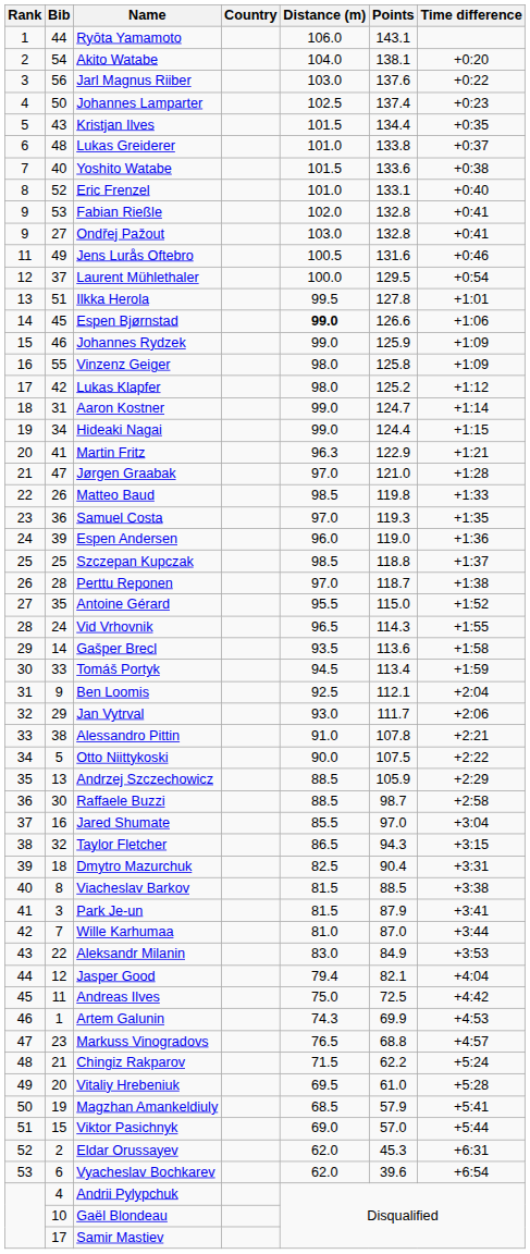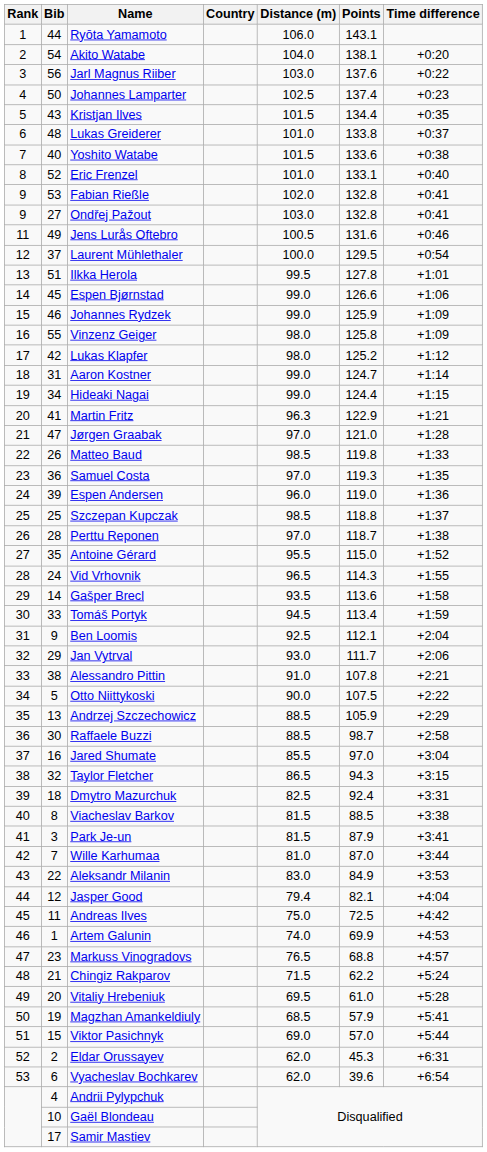 <table class="wikitable sortable" style="text-align:center">
 <tr>
 <th>Rank</th>
 <th>Bib</th>
 <th>Name</th>
 <th>Country</th>
 <th>Distance (m)</th>
 <th>Points</th>
 <th>Time difference</th>
 </tr>
 <tr>
 <td>1</td>
 <td>44</td>
 <td align=left><a href='#'>Ryōta Yamamoto</a></td>
 <td align=left></td>
 <td>106.0</td>
 <td>143.1</td>
 <td></td>
 </tr>
 <tr>
 <td>2</td>
 <td>54</td>
 <td align=left><a href='#'>Akito Watabe</a></td>
 <td align=left></td>
 <td>104.0</td>
 <td>138.1</td>
 <td>+0:20</td>
 </tr>
 <tr>
 <td>3</td>
 <td>56</td>
 <td align=left><a href='#'>Jarl Magnus Riiber</a></td>
 <td align=left></td>
 <td>103.0</td>
 <td>137.6</td>
 <td>+0:22</td>
 </tr>
 <tr>
 <td>4</td>
 <td>50</td>
 <td align=left><a href='#'>Johannes Lamparter</a></td>
 <td align=left></td>
 <td>102.5</td>
 <td>137.4</td>
 <td>+0:23</td>
 </tr>
 <tr>
 <td>5</td>
 <td>43</td>
 <td align=left><a href='#'>Kristjan Ilves</a></td>
 <td align=left></td>
 <td>101.5</td>
 <td>134.4</td>
 <td>+0:35</td>
 </tr>
 <tr>
 <td>6</td>
 <td>48</td>
 <td align=left><a href='#'>Lukas Greiderer</a></td>
 <td align=left></td>
 <td>101.0</td>
 <td>133.8</td>
 <td>+0:37</td>
 </tr>
 <tr>
 <td>7</td>
 <td>40</td>
 <td align=left><a href='#'>Yoshito Watabe</a></td>
 <td align=left></td>
 <td>101.5</td>
 <td>133.6</td>
 <td>+0:38</td>
 </tr>
 <tr>
 <td>8</td>
 <td>52</td>
 <td align=left><a href='#'>Eric Frenzel</a></td>
 <td align=left></td>
 <td>101.0</td>
 <td>133.1</td>
 <td>+0:40</td>
 </tr>
 <tr>
 <td>9</td>
 <td>53</td>
 <td align=left><a href='#'>Fabian Rießle</a></td>
 <td align=left></td>
 <td>102.0</td>
 <td>132.8</td>
 <td>+0:41</td>
 </tr>
 <tr>
 <td>9</td>
 <td>27</td>
 <td align=left><a href='#'>Ondřej Pažout</a></td>
 <td align=left></td>
 <td>103.0</td>
 <td>132.8</td>
 <td>+0:41</td>
 </tr>
 <tr>
 <td>11</td>
 <td>49</td>
 <td align=left><a href='#'>Jens Lurås Oftebro</a></td>
 <td align=left></td>
 <td>100.5</td>
 <td>131.6</td>
 <td>+0:46</td>
 </tr>
 <tr>
 <td>12</td>
 <td>37</td>
 <td align=left><a href='#'>Laurent Mühlethaler</a></td>
 <td align=left></td>
 <td>100.0</td>
 <td>129.5</td>
 <td>+0:54</td>
 </tr>
 <tr>
 <td>13</td>
 <td>51</td>
 <td align=left><a href='#'>Ilkka Herola</a></td>
 <td align=left></td>
 <td>99.5</td>
 <td>127.8</td>
 <td>+1:01</td>
 </tr>
 <tr>
 <td>14</td>
 <td>45</td>
 <td align=left><a href='#'>Espen Bjørnstad</a></td>
 <td align=left></td>
-<td><strong>99.0</strong></td>
+<td>99.0</td>
 <td>126.6</td>
 <td>+1:06</td>
 </tr>
 <tr>
 <td>15</td>
 <td>46</td>
 <td align=left><a href='#'>Johannes Rydzek</a></td>
 <td align=left></td>
 <td>99.0</td>
 <td>125.9</td>
 <td>+1:09</td>
 </tr>
 <tr>
 <td>16</td>
 <td>55</td>
 <td align=left><a href='#'>Vinzenz Geiger</a></td>
 <td align=left></td>
 <td>98.0</td>
 <td>125.8</td>
 <td>+1:09</td>
 </tr>
 <tr>
 <td>17</td>
 <td>42</td>
 <td align=left><a href='#'>Lukas Klapfer</a></td>
 <td align=left></td>
 <td>98.0</td>
 <td>125.2</td>
 <td>+1:12</td>
 </tr>
 <tr>
 <td>18</td>
 <td>31</td>
 <td align=left><a href='#'>Aaron Kostner</a></td>
 <td align=left></td>
 <td>99.0</td>
 <td>124.7</td>
 <td>+1:14</td>
 </tr>
 <tr>
 <td>19</td>
 <td>34</td>
 <td align=left><a href='#'>Hideaki Nagai</a></td>
 <td align=left></td>
 <td>99.0</td>
 <td>124.4</td>
 <td>+1:15</td>
 </tr>
 <tr>
 <td>20</td>
 <td>41</td>
 <td align=left><a href='#'>Martin Fritz</a></td>
 <td align=left></td>
 <td>96.3</td>
 <td>122.9</td>
 <td>+1:21</td>
 </tr>
 <tr>
 <td>21</td>
 <td>47</td>
 <td align=left><a href='#'>Jørgen Graabak</a></td>
 <td align=left></td>
 <td>97.0</td>
 <td>121.0</td>
 <td>+1:28</td>
 </tr>
 <tr>
 <td>22</td>
 <td>26</td>
 <td align=left><a href='#'>Matteo Baud</a></td>
 <td align=left></td>
 <td>98.5</td>
 <td>119.8</td>
 <td>+1:33</td>
 </tr>
 <tr>
 <td>23</td>
 <td>36</td>
 <td align=left><a href='#'>Samuel Costa</a></td>
 <td align=left></td>
 <td>97.0</td>
 <td>119.3</td>
 <td>+1:35</td>
 </tr>
 <tr>
 <td>24</td>
 <td>39</td>
 <td align=left><a href='#'>Espen Andersen</a></td>
 <td align=left></td>
 <td>96.0</td>
 <td>119.0</td>
 <td>+1:36</td>
 </tr>
 <tr>
 <td>25</td>
 <td>25</td>
 <td align=left><a href='#'>Szczepan Kupczak</a></td>
 <td align=left></td>
 <td>98.5</td>
 <td>118.8</td>
 <td>+1:37</td>
 </tr>
 <tr>
 <td>26</td>
 <td>28</td>
 <td align=left><a href='#'>Perttu Reponen</a></td>
 <td align=left></td>
 <td>97.0</td>
 <td>118.7</td>
 <td>+1:38</td>
 </tr>
 <tr>
 <td>27</td>
 <td>35</td>
 <td align=left><a href='#'>Antoine Gérard</a></td>
 <td align=left></td>
 <td>95.5</td>
 <td>115.0</td>
 <td>+1:52</td>
 </tr>
 <tr>
 <td>28</td>
 <td>24</td>
 <td align=left><a href='#'>Vid Vrhovnik</a></td>
 <td align=left></td>
 <td>96.5</td>
 <td>114.3</td>
 <td>+1:55</td>
 </tr>
 <tr>
 <td>29</td>
 <td>14</td>
 <td align=left><a href='#'>Gašper Brecl</a></td>
 <td align=left></td>
 <td>93.5</td>
 <td>113.6</td>
 <td>+1:58</td>
 </tr>
 <tr>
 <td>30</td>
 <td>33</td>
 <td align=left><a href='#'>Tomáš Portyk</a></td>
 <td align=left></td>
 <td>94.5</td>
 <td>113.4</td>
 <td>+1:59</td>
 </tr>
 <tr>
 <td>31</td>
 <td>9</td>
 <td align=left><a href='#'>Ben Loomis</a></td>
 <td align=left></td>
 <td>92.5</td>
 <td>112.1</td>
 <td>+2:04</td>
 </tr>
 <tr>
 <td>32</td>
 <td>29</td>
 <td align=left><a href='#'>Jan Vytrval</a></td>
 <td align=left></td>
 <td>93.0</td>
 <td>111.7</td>
 <td>+2:06</td>
 </tr>
 <tr>
 <td>33</td>
 <td>38</td>
 <td align=left><a href='#'>Alessandro Pittin</a></td>
 <td align=left></td>
 <td>91.0</td>
 <td>107.8</td>
 <td>+2:21</td>
 </tr>
 <tr>
 <td>34</td>
 <td>5</td>
 <td align=left><a href='#'>Otto Niittykoski</a></td>
 <td align=left></td>
 <td>90.0</td>
 <td>107.5</td>
 <td>+2:22</td>
 </tr>
 <tr>
 <td>35</td>
 <td>13</td>
 <td align=left><a href='#'>Andrzej Szczechowicz</a></td>
 <td align=left></td>
 <td>88.5</td>
 <td>105.9</td>
 <td>+2:29</td>
 </tr>
 <tr>
 <td>36</td>
 <td>30</td>
 <td align=left><a href='#'>Raffaele Buzzi</a></td>
 <td align=left></td>
 <td>88.5</td>
 <td>98.7</td>
 <td>+2:58</td>
 </tr>
 <tr>
 <td>37</td>
 <td>16</td>
 <td align=left><a href='#'>Jared Shumate</a></td>
 <td align=left></td>
 <td>85.5</td>
 <td>97.0</td>
 <td>+3:04</td>
 </tr>
 <tr>
 <td>38</td>
 <td>32</td>
 <td align=left><a href='#'>Taylor Fletcher</a></td>
 <td align=left></td>
 <td>86.5</td>
 <td>94.3</td>
 <td>+3:15</td>
 </tr>
 <tr>
 <td>39</td>
 <td>18</td>
 <td align=left><a href='#'>Dmytro Mazurchuk</a></td>
 <td align=left></td>
 <td>82.5</td>
-<td>90.4</td>
+<td>92.4</td>
 <td>+3:31</td>
 </tr>
 <tr>
 <td>40</td>
 <td>8</td>
 <td align=left><a href='#'>Viacheslav Barkov</a></td>
 <td align=left></td>
 <td>81.5</td>
 <td>88.5</td>
 <td>+3:38</td>
 </tr>
 <tr>
 <td>41</td>
 <td>3</td>
 <td align=left><a href='#'>Park Je-un</a></td>
 <td align=left></td>
 <td>81.5</td>
 <td>87.9</td>
 <td>+3:41</td>
 </tr>
 <tr>
 <td>42</td>
 <td>7</td>
 <td align=left><a href='#'>Wille Karhumaa</a></td>
 <td align=left></td>
 <td>81.0</td>
 <td>87.0</td>
 <td>+3:44</td>
 </tr>
 <tr>
 <td>43</td>
 <td>22</td>
 <td align=left><a href='#'>Aleksandr Milanin</a></td>
 <td align=left></td>
 <td>83.0</td>
 <td>84.9</td>
 <td>+3:53</td>
 </tr>
 <tr>
 <td>44</td>
 <td>12</td>
 <td align=left><a href='#'>Jasper Good</a></td>
 <td align=left></td>
 <td>79.4</td>
 <td>82.1</td>
 <td>+4:04</td>
 </tr>
 <tr>
 <td>45</td>
 <td>11</td>
 <td align=left><a href='#'>Andreas Ilves</a></td>
 <td align=left></td>
 <td>75.0</td>
 <td>72.5</td>
 <td>+4:42</td>
 </tr>
 <tr>
 <td>46</td>
 <td>1</td>
 <td align=left><a href='#'>Artem Galunin</a></td>
 <td align=left></td>
-<td>74.3</td>
+<td>74.0</td>
 <td>69.9</td>
 <td>+4:53</td>
 </tr>
 <tr>
 <td>47</td>
 <td>23</td>
 <td align=left><a href='#'>Markuss Vinogradovs</a></td>
 <td align=left></td>
 <td>76.5</td>
 <td>68.8</td>
 <td>+4:57</td>
 </tr>
 <tr>
 <td>48</td>
 <td>21</td>
 <td align=left><a href='#'>Chingiz Rakparov</a></td>
 <td align=left></td>
 <td>71.5</td>
 <td>62.2</td>
 <td>+5:24</td>
 </tr>
 <tr>
 <td>49</td>
 <td>20</td>
 <td align=left><a href='#'>Vitaliy Hrebeniuk</a></td>
 <td align=left></td>
 <td>69.5</td>
 <td>61.0</td>
 <td>+5:28</td>
 </tr>
 <tr>
 <td>50</td>
 <td>19</td>
 <td align=left><a href='#'>Magzhan Amankeldiuly</a></td>
 <td align=left></td>
 <td>68.5</td>
 <td>57.9</td>
 <td>+5:41</td>
 </tr>
 <tr>
 <td>51</td>
 <td>15</td>
 <td align=left><a href='#'>Viktor Pasichnyk</a></td>
 <td align=left></td>
 <td>69.0</td>
 <td>57.0</td>
 <td>+5:44</td>
 </tr>
 <tr>
 <td>52</td>
 <td>2</td>
 <td align=left><a href='#'>Eldar Orussayev</a></td>
 <td align=left></td>
 <td>62.0</td>
 <td>45.3</td>
 <td>+6:31</td>
 </tr>
 <tr>
 <td>53</td>
 <td>6</td>
 <td align=left><a href='#'>Vyacheslav Bochkarev</a></td>
 <td align=left></td>
 <td>62.0</td>
 <td>39.6</td>
 <td>+6:54</td>
 </tr>
 <tr>
 <td rowspan=3></td>
 <td>4</td>
 <td align=left><a href='#'>Andrii Pylypchuk</a></td>
 <td align=left></td>
 <td colspan=3 rowspan=3>Disqualified</td>
 </tr>
 <tr>
 <td>10</td>
 <td align=left><a href='#'>Gaël Blondeau</a></td>
 <td align=left></td>
 </tr>
 <tr>
 <td>17</td>
 <td align=left><a href='#'>Samir Mastiev</a></td>
 <td align=left></td>
 </tr>
 </table>
